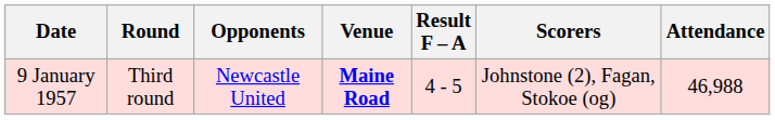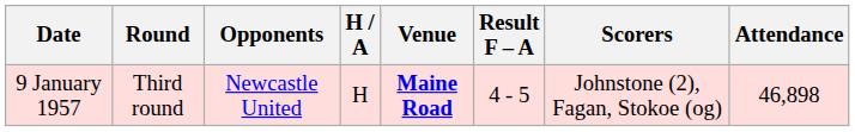 <table class="wikitable" style="text-align:center">
 <tr>
 <th>Date</th>
 <th>Round</th>
 <th>Opponents</th>
+<th>H / A</th>
 <th>Venue</th>
 <th>Result<br>F – A</th>
 <th>Scorers</th>
 <th>Attendance</th>
 </tr>
 <tr bgcolor="#ffdddd">
 <td>9 January 1957</td>
 <td>Third round</td>
 <td><a href='#'>Newcastle United</a></td>
+<td>H</td>
 <td><strong><a href='#'>Maine Road</a></strong></td>
 <td>4 - 5</td>
 <td>Johnstone (2), Fagan, Stokoe (og)</td>
-<td>46,988</td>
+<td>46,898</td>
 </tr>
 </table>
